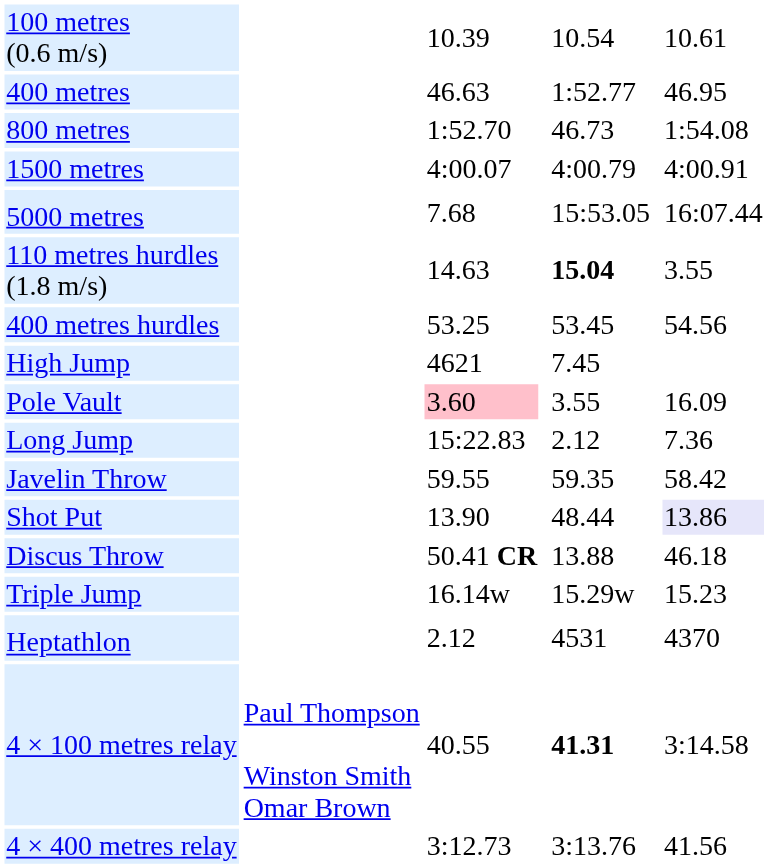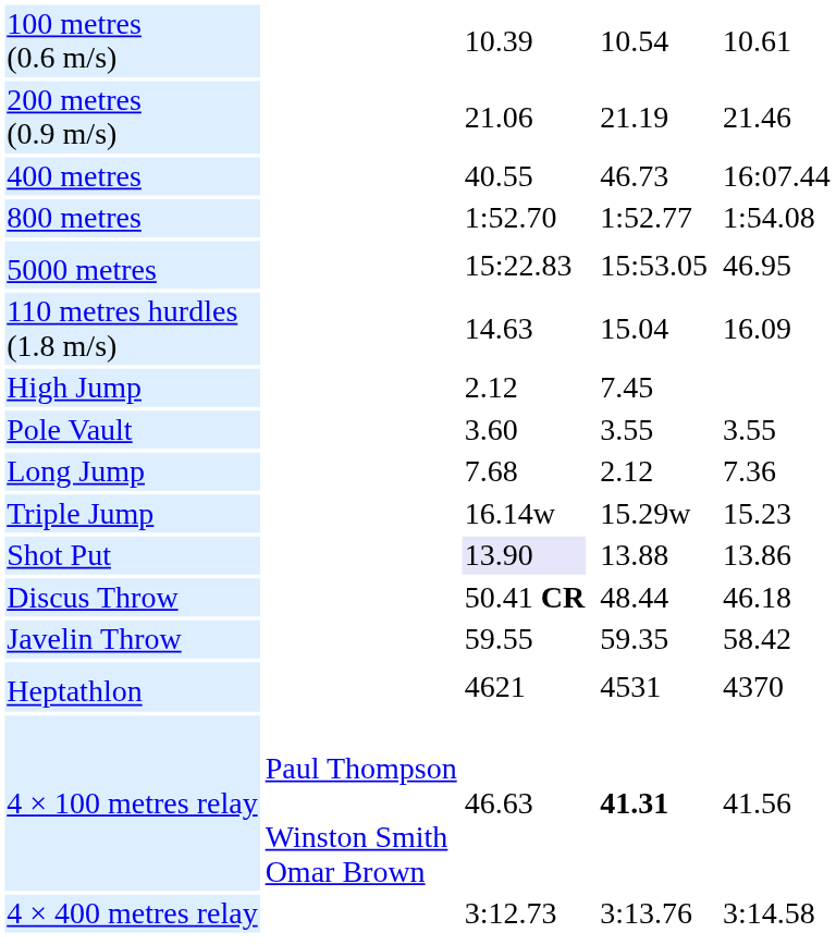 <table>
 <tr>
 <td bgcolor = DDEEFF><a href='#'>100 metres</a> <br> (0.6 m/s)</td>
 <td></td>
 <td>10.39</td>
 <td></td>
 <td>10.54</td>
 <td></td>
 <td>10.61</td>
 </tr>
 <tr>
+<td bgcolor = DDEEFF><a href='#'>200 metres</a> <br> (0.9 m/s)</td>
+<td></td>
+<td>21.06</td>
+<td></td>
+<td>21.19</td>
+<td></td>
+<td>21.46</td>
+</tr>
+<tr>
 <td bgcolor = DDEEFF><a href='#'>400 metres</a></td>
 <td></td>
-<td>46.63</td>
+<td>40.55</td>
 <td></td>
-<td>1:52.77</td>
+<td>46.73</td>
 <td></td>
-<td>46.95</td>
+<td>16:07.44</td>
 </tr>
 <tr>
 <td bgcolor = DDEEFF><a href='#'>800 metres</a></td>
 <td></td>
 <td>1:52.70</td>
 <td></td>
-<td>46.73</td>
+<td>1:52.77</td>
 <td></td>
 <td>1:54.08</td>
 </tr>
 <tr>
-<td bgcolor = DDEEFF><a href='#'>1500 metres</a></td>
-<td></td>
-<td>4:00.07</td>
-<td></td>
-<td>4:00.79</td>
-<td></td>
-<td>4:00.91</td>
-</tr>
-<tr>
 <td bgcolor = DDEEFF><a href='#'>5000 metres</a><sup></sup></td>
 <td></td>
-<td>7.68</td>
+<td>15:22.83</td>
 <td></td>
 <td>15:53.05</td>
 <td></td>
-<td>16:07.44</td>
+<td>46.95</td>
 </tr>
 <tr>
 <td bgcolor = DDEEFF><a href='#'>110 metres hurdles</a> <br> (1.8 m/s)</td>
 <td></td>
 <td>14.63</td>
 <td></td>
-<td><strong>15.04</strong></td>
+<td>15.04</td>
 <td></td>
-<td>3.55</td>
-</tr>
-<tr>
-<td bgcolor = DDEEFF><a href='#'>400 metres hurdles</a></td>
-<td></td>
-<td>53.25</td>
-<td></td>
-<td>53.45</td>
-<td></td>
-<td>54.56</td>
+<td>16.09</td>
 </tr>
 <tr>
 <td bgcolor = DDEEFF><a href='#'>High Jump</a></td>
 <td></td>
-<td>4621</td>
+<td>2.12</td>
 <td> <br> </td>
 <td>7.45</td>
 <td></td>
 <td></td>
 </tr>
 <tr>
 <td bgcolor = DDEEFF><a href='#'>Pole Vault</a></td>
 <td></td>
-<td style="background: pink;">3.60</td>
+<td>3.60</td>
 <td></td>
 <td>3.55</td>
 <td></td>
-<td>16.09</td>
+<td>3.55</td>
 </tr>
 <tr>
 <td bgcolor = DDEEFF><a href='#'>Long Jump</a></td>
 <td></td>
-<td>15:22.83</td>
+<td>7.68</td>
 <td></td>
 <td>2.12</td>
 <td></td>
 <td>7.36</td>
+</tr>
+<tr>
+<td bgcolor = DDEEFF><a href='#'>Triple Jump</a></td>
+<td></td>
+<td>16.14w</td>
+<td></td>
+<td>15.29w</td>
+<td></td>
+<td>15.23</td>
+</tr>
+<tr>
+<td bgcolor = DDEEFF><a href='#'>Shot Put</a></td>
+<td></td>
+<td style="background: lavender;">13.90</td>
+<td></td>
+<td>13.88</td>
+<td></td>
+<td>13.86</td>
+</tr>
+<tr>
+<td bgcolor = DDEEFF><a href='#'>Discus Throw</a></td>
+<td></td>
+<td>50.41 <strong>CR</strong></td>
+<td></td>
+<td>48.44</td>
+<td></td>
+<td>46.18</td>
 </tr>
 <tr>
 <td bgcolor = DDEEFF><a href='#'>Javelin Throw</a></td>
 <td></td>
 <td>59.55</td>
 <td></td>
 <td>59.35</td>
 <td></td>
 <td>58.42</td>
 </tr>
 <tr>
-<td bgcolor = DDEEFF><a href='#'>Shot Put</a></td>
-<td></td>
-<td>13.90</td>
-<td></td>
-<td>48.44</td>
-<td></td>
-<td style="background: lavender;">13.86</td>
-</tr>
-<tr>
-<td bgcolor = DDEEFF><a href='#'>Discus Throw</a></td>
-<td></td>
-<td>50.41 <strong>CR</strong></td>
-<td></td>
-<td>13.88</td>
-<td></td>
-<td>46.18</td>
-</tr>
-<tr>
-<td bgcolor = DDEEFF><a href='#'>Triple Jump</a></td>
-<td></td>
-<td>16.14w</td>
-<td></td>
-<td>15.29w</td>
-<td></td>
-<td>15.23</td>
-</tr>
-<tr>
 <td bgcolor = DDEEFF><a href='#'>Heptathlon</a><sup></sup></td>
 <td></td>
-<td>2.12</td>
+<td>4621</td>
 <td></td>
 <td>4531</td>
 <td></td>
 <td>4370</td>
 </tr>
 <tr>
 <td bgcolor = DDEEFF><a href='#'>4 × 100 metres relay</a></td>
 <td> <br> <a href='#'>Paul Thompson</a> <br>   <br> <a href='#'>Winston Smith</a> <br> <a href='#'>Omar Brown</a></td>
-<td>40.55</td>
+<td>46.63</td>
 <td></td>
 <td><strong>41.31</strong></td>
 <td></td>
-<td>3:14.58</td>
+<td>41.56</td>
 </tr>
 <tr>
 <td bgcolor = DDEEFF><a href='#'>4 × 400 metres relay</a></td>
 <td></td>
 <td>3:12.73</td>
 <td></td>
 <td>3:13.76</td>
 <td></td>
-<td>41.56</td>
+<td>3:14.58</td>
 </tr>
 </table>
